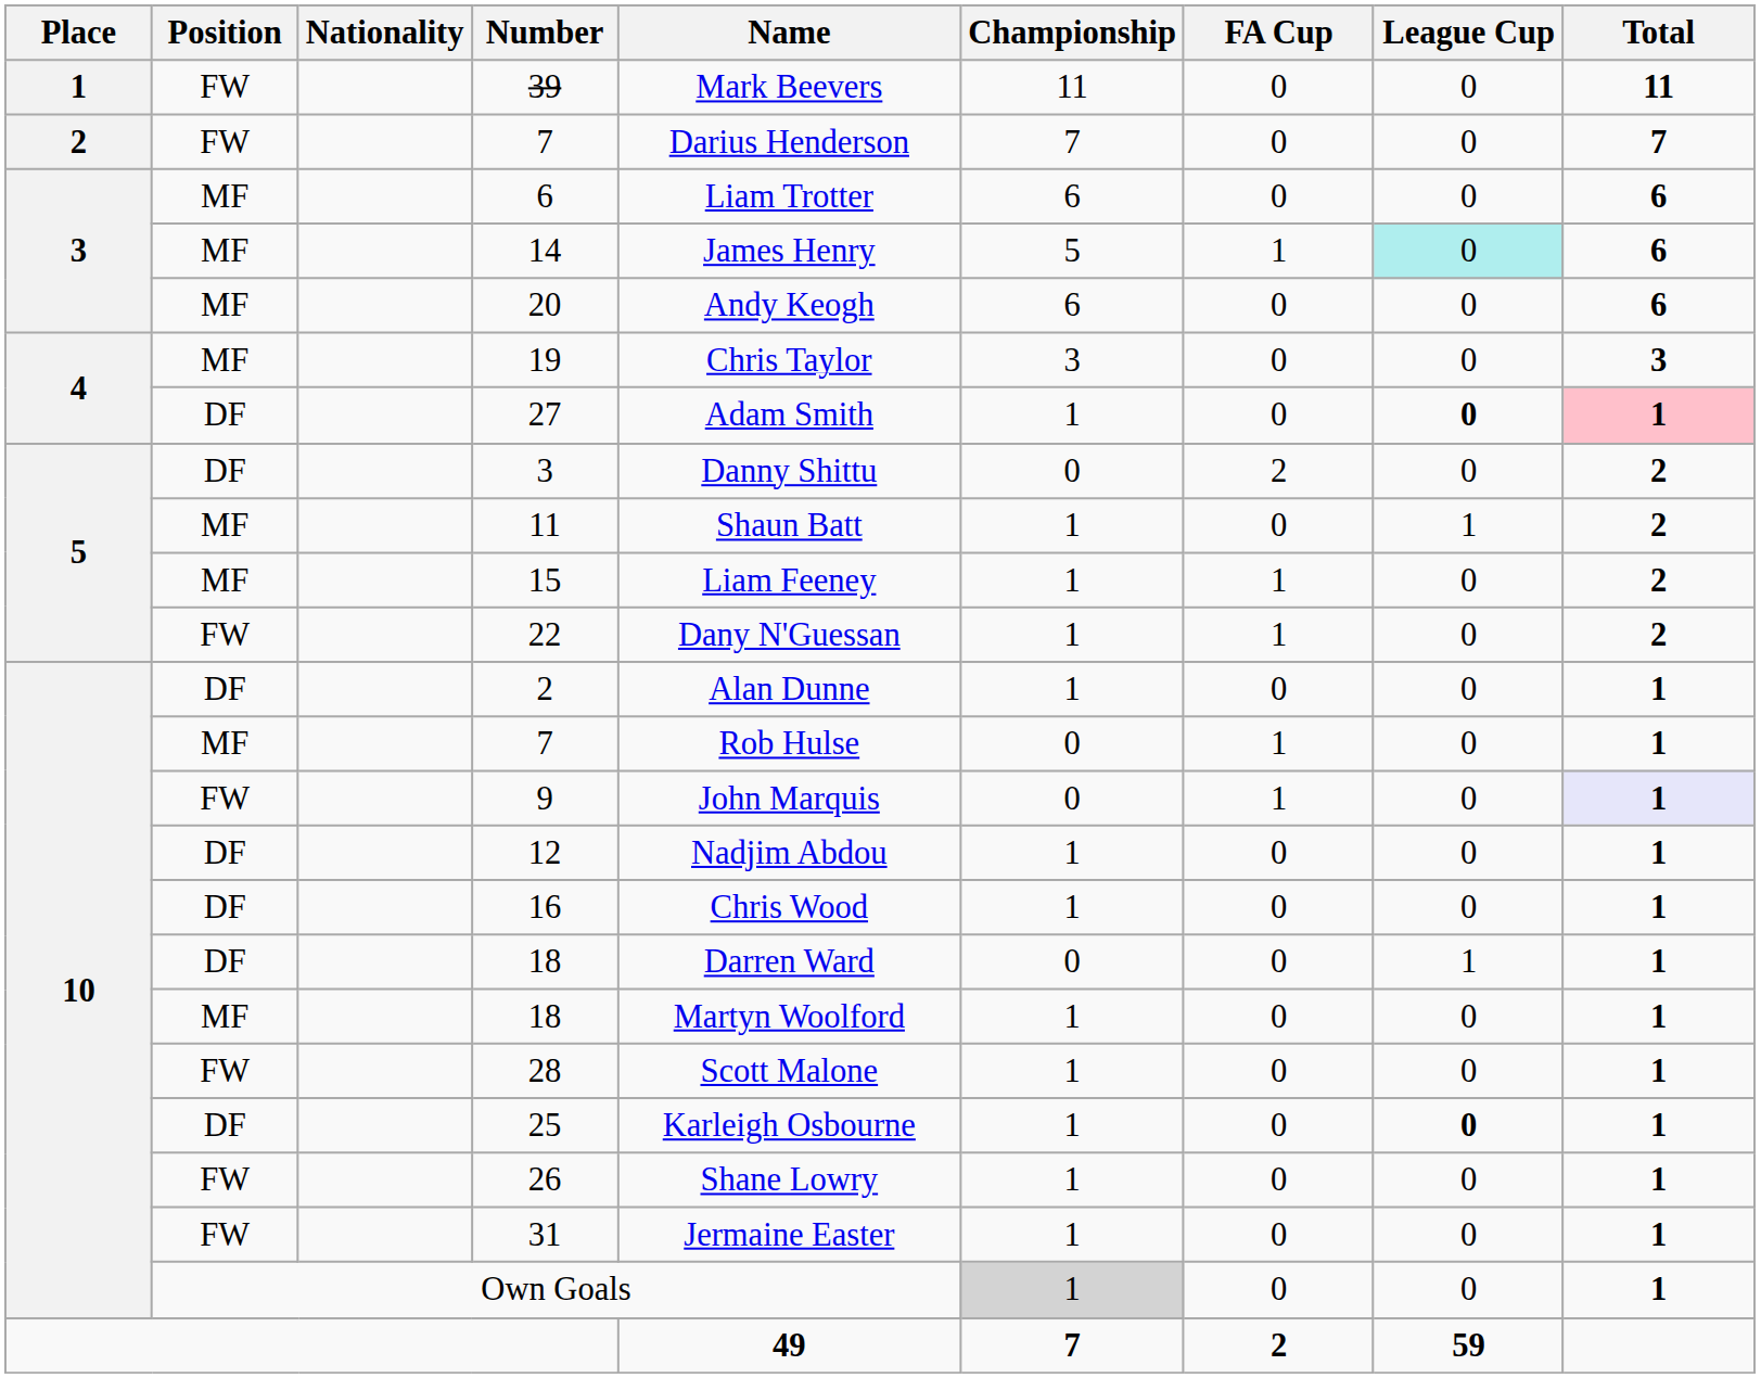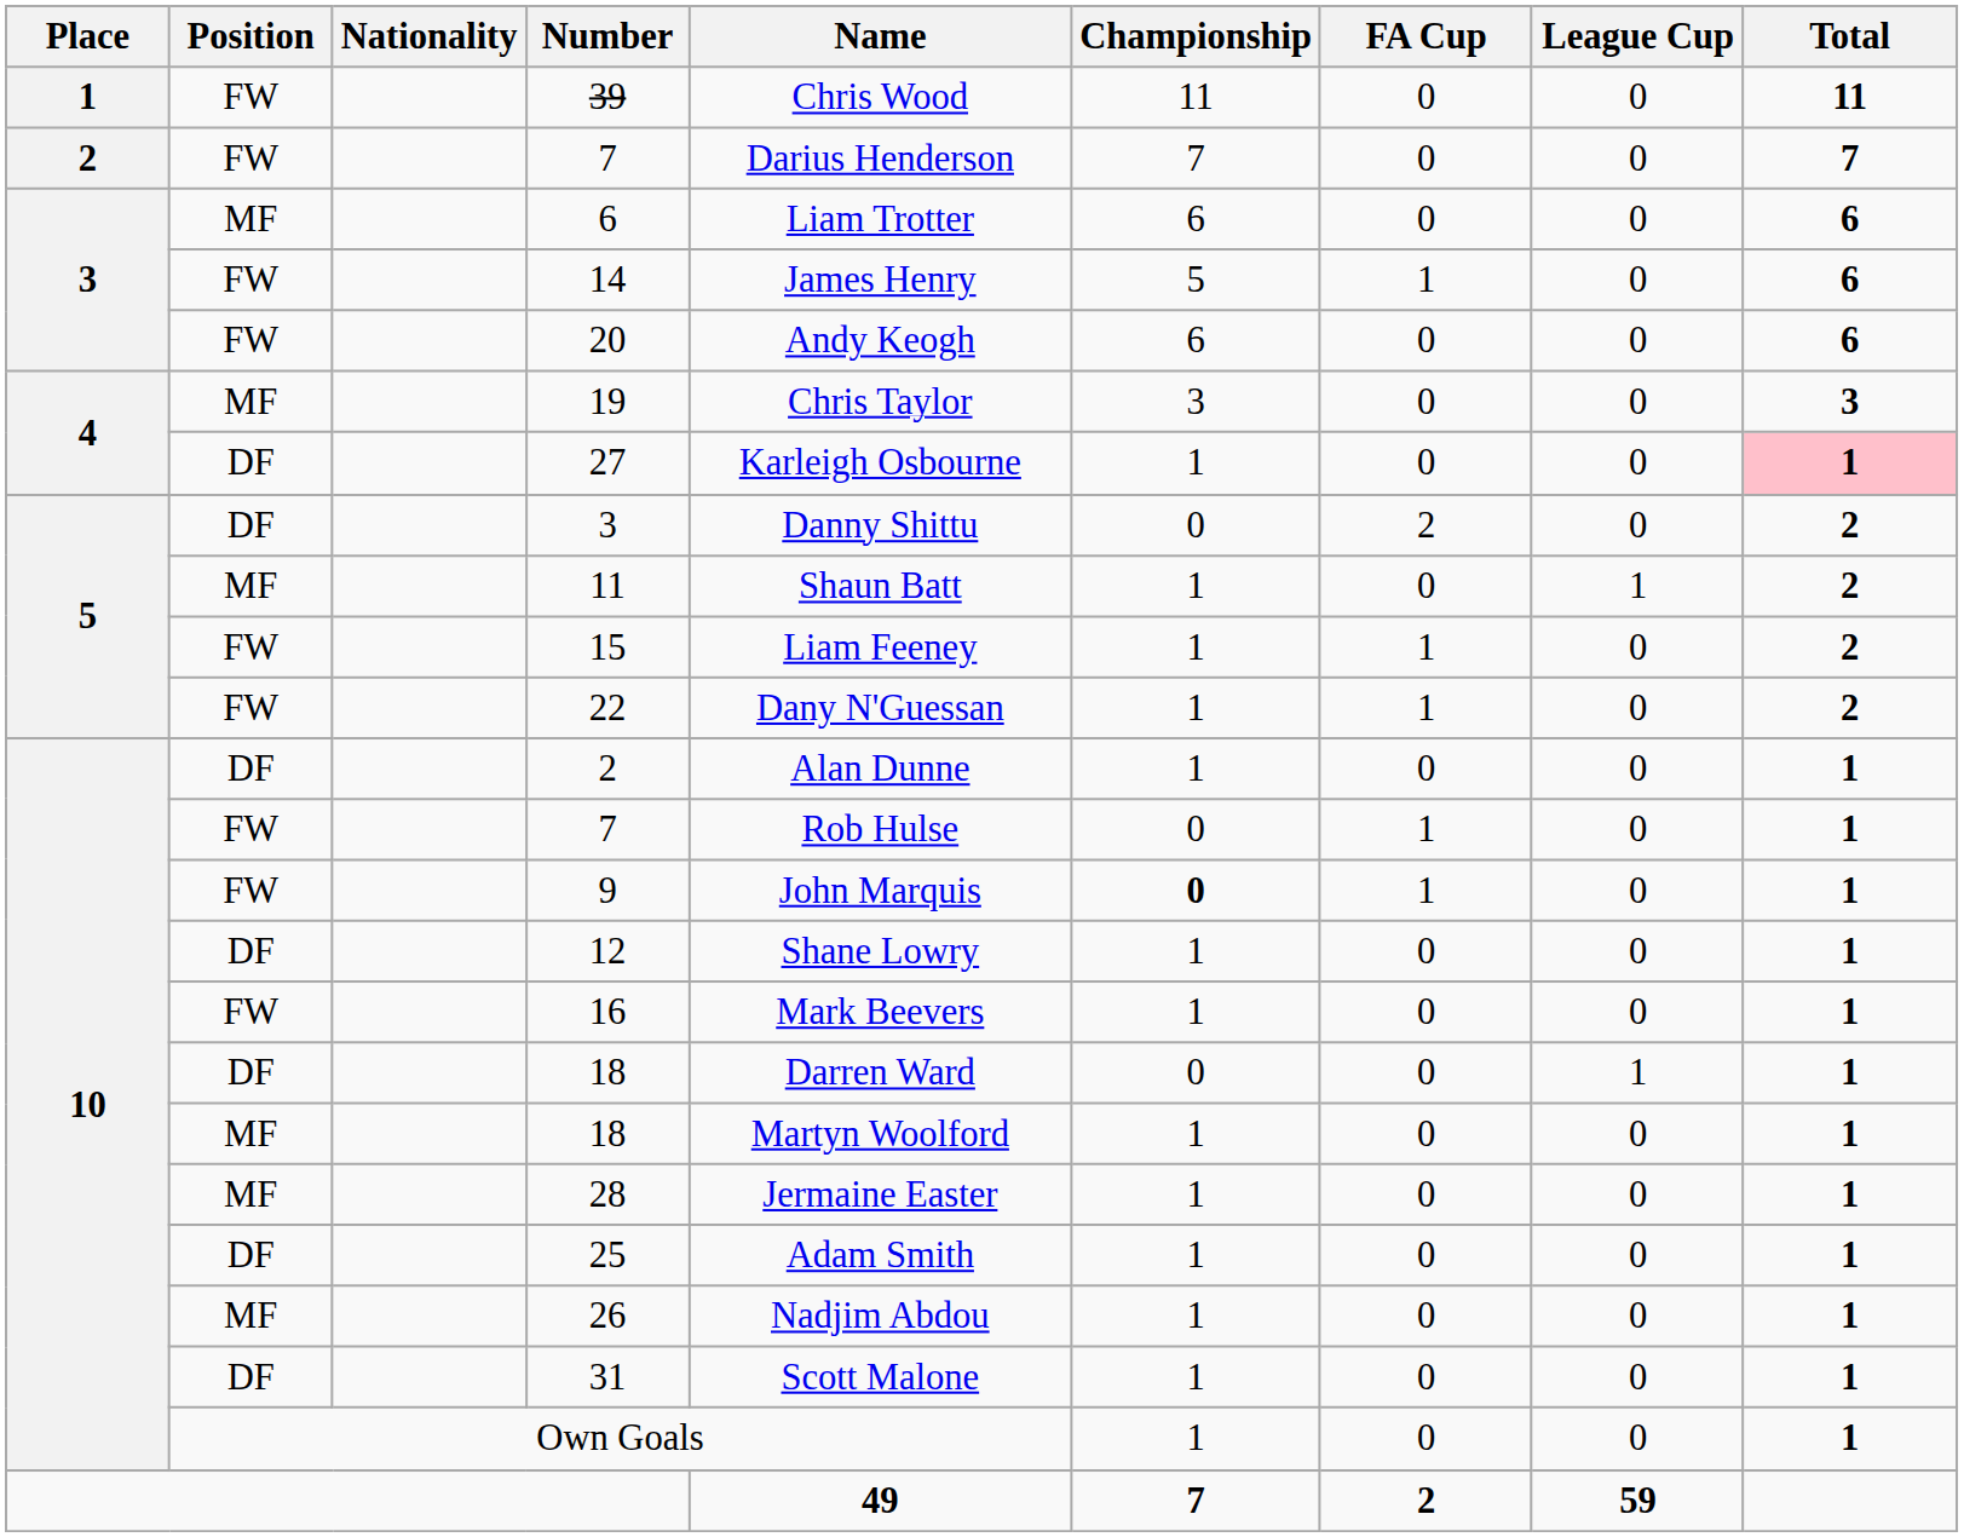 <table class="wikitable" style="font-size: 95%; text-align: center;">
 <tr>
 <th width=60>Place</th>
 <th width=60>Position</th>
 <th width=60>Nationality</th>
 <th width=60>Number</th>
 <th width=150>Name</th>
 <th width=80>Championship</th>
 <th width=80>FA Cup</th>
 <th width=80>League Cup</th>
 <th width=80><strong>Total</strong></th>
 </tr>
 <tr>
 <th>1</th>
 <td>FW</td>
 <td></td>
 <td><s>39</s></td>
-<td><a href='#'>Mark Beevers</a></td>
+<td><a href='#'>Chris Wood</a></td>
 <td>11</td>
 <td>0</td>
 <td>0</td>
 <td><strong>11</strong></td>
 </tr>
 <tr>
 <th rowspan="1">2</th>
 <td>FW</td>
 <td></td>
 <td>7</td>
 <td><a href='#'>Darius Henderson</a></td>
 <td>7</td>
 <td>0</td>
 <td>0</td>
 <td><strong>7</strong></td>
 </tr>
 <tr>
 <th rowspan="3">3</th>
 <td>MF</td>
 <td></td>
 <td>6</td>
 <td><a href='#'>Liam Trotter</a></td>
 <td>6</td>
 <td>0</td>
 <td>0</td>
 <td><strong>6</strong></td>
 </tr>
 <tr>
-<td>MF</td>
+<td>FW</td>
 <td></td>
 <td>14</td>
 <td><a href='#'>James Henry</a></td>
 <td>5</td>
 <td>1</td>
-<td style="background: paleturquoise;">0</td>
+<td>0</td>
 <td><strong>6</strong></td>
 </tr>
 <tr>
-<td>MF</td>
+<td>FW</td>
 <td></td>
 <td>20</td>
 <td><a href='#'>Andy Keogh</a></td>
 <td>6</td>
 <td>0</td>
 <td>0</td>
 <td><strong>6</strong></td>
 </tr>
 <tr>
 <th rowspan="2">4</th>
 <td>MF</td>
 <td></td>
 <td>19</td>
 <td><a href='#'>Chris Taylor</a></td>
 <td>3</td>
 <td>0</td>
 <td>0</td>
 <td><strong>3</strong></td>
 </tr>
 <tr>
 <td>DF</td>
 <td></td>
 <td>27</td>
-<td><a href='#'>Adam Smith</a></td>
+<td><a href='#'>Karleigh Osbourne</a></td>
 <td>1</td>
 <td>0</td>
-<td><strong>0</strong></td>
+<td>0</td>
 <td style="background: pink;"><strong>1</strong></td>
 </tr>
 <tr>
 <th rowspan="4">5</th>
 <td>DF</td>
 <td></td>
 <td>3</td>
 <td><a href='#'>Danny Shittu</a></td>
 <td>0</td>
 <td>2</td>
 <td>0</td>
 <td><strong>2</strong></td>
 </tr>
 <tr>
 <td>MF</td>
 <td></td>
 <td>11</td>
 <td><a href='#'>Shaun Batt</a></td>
 <td>1</td>
 <td>0</td>
 <td>1</td>
 <td><strong>2</strong></td>
 </tr>
 <tr>
-<td>MF</td>
+<td>FW</td>
 <td></td>
 <td>15</td>
 <td><a href='#'>Liam Feeney</a></td>
 <td>1</td>
 <td>1</td>
 <td>0</td>
 <td><strong>2</strong></td>
 </tr>
 <tr>
 <td>FW</td>
 <td></td>
 <td>22</td>
 <td><a href='#'>Dany N'Guessan</a></td>
 <td>1</td>
 <td>1</td>
 <td>0</td>
 <td><strong>2</strong></td>
 </tr>
 <tr>
 <th rowspan="12">10</th>
 <td>DF</td>
 <td></td>
 <td>2</td>
 <td><a href='#'>Alan Dunne</a></td>
 <td>1</td>
 <td>0</td>
 <td>0</td>
 <td><strong>1</strong></td>
 </tr>
 <tr>
-<td>MF</td>
+<td>FW</td>
 <td></td>
 <td>7</td>
 <td><a href='#'>Rob Hulse</a></td>
 <td>0</td>
 <td>1</td>
 <td>0</td>
 <td><strong>1</strong></td>
 </tr>
 <tr>
 <td>FW</td>
 <td></td>
 <td>9</td>
 <td><a href='#'>John Marquis</a></td>
-<td>0</td>
+<td><strong>0</strong></td>
 <td>1</td>
 <td>0</td>
-<td style="background: lavender;"><strong>1</strong></td>
+<td><strong>1</strong></td>
 </tr>
 <tr>
 <td>DF</td>
 <td></td>
 <td>12</td>
-<td><a href='#'>Nadjim Abdou</a></td>
+<td><a href='#'>Shane Lowry</a></td>
 <td>1</td>
 <td>0</td>
 <td>0</td>
 <td><strong>1</strong></td>
 </tr>
 <tr>
-<td>DF</td>
+<td>FW</td>
 <td></td>
 <td>16</td>
-<td><a href='#'>Chris Wood</a></td>
+<td><a href='#'>Mark Beevers</a></td>
 <td>1</td>
 <td>0</td>
 <td>0</td>
 <td><strong>1</strong></td>
 </tr>
 <tr>
 <td>DF</td>
 <td></td>
 <td>18</td>
 <td><a href='#'>Darren Ward</a></td>
 <td>0</td>
 <td>0</td>
 <td>1</td>
 <td><strong>1</strong></td>
 </tr>
 <tr>
 <td>MF</td>
 <td></td>
 <td>18</td>
 <td><a href='#'>Martyn Woolford</a></td>
 <td>1</td>
 <td>0</td>
 <td>0</td>
 <td><strong>1</strong></td>
 </tr>
 <tr>
-<td>FW</td>
+<td>MF</td>
 <td></td>
 <td>28</td>
-<td><a href='#'>Scott Malone</a></td>
+<td><a href='#'>Jermaine Easter</a></td>
 <td>1</td>
 <td>0</td>
 <td>0</td>
 <td><strong>1</strong></td>
 </tr>
 <tr>
 <td>DF</td>
 <td></td>
 <td>25</td>
-<td><a href='#'>Karleigh Osbourne</a></td>
-<td>1</td>
-<td>0</td>
-<td><strong>0</strong></td>
-<td><strong>1</strong></td>
-</tr>
-<tr>
-<td>FW</td>
-<td></td>
-<td>26</td>
-<td><a href='#'>Shane Lowry</a></td>
+<td><a href='#'>Adam Smith</a></td>
 <td>1</td>
 <td>0</td>
 <td>0</td>
 <td><strong>1</strong></td>
 </tr>
 <tr>
-<td>FW</td>
+<td>MF</td>
+<td></td>
+<td>26</td>
+<td><a href='#'>Nadjim Abdou</a></td>
+<td>1</td>
+<td>0</td>
+<td>0</td>
+<td><strong>1</strong></td>
+</tr>
+<tr>
+<td>DF</td>
 <td></td>
 <td>31</td>
-<td><a href='#'>Jermaine Easter</a></td>
+<td><a href='#'>Scott Malone</a></td>
 <td>1</td>
 <td>0</td>
 <td>0</td>
 <td><strong>1</strong></td>
 </tr>
 <tr>
 <td colspan="4">Own Goals</td>
-<td style="background: lightgrey;">1</td>
+<td>1</td>
 <td>0</td>
 <td>0</td>
 <td><strong>1</strong></td>
 </tr>
 <tr>
 <td colspan="4"></td>
 <td><strong>49</strong></td>
 <td><strong>7</strong></td>
 <td><strong>2</strong></td>
 <td><strong>59</strong></td>
 </tr>
 </table>
